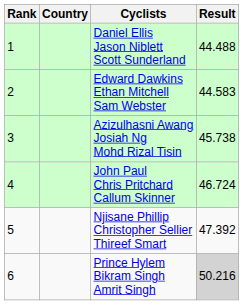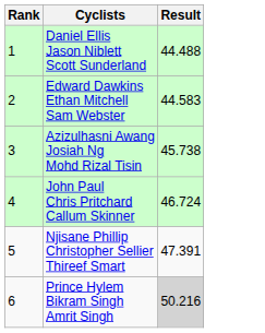 <table class="wikitable">
 <tr>
 <th>Rank</th>
-<th>Country</th>
 <th>Cyclists</th>
 <th>Result</th>
 </tr>
 <tr bgcolor=ccffcc>
 <td>1</td>
-<td></td>
 <td><a href='#'>Daniel Ellis</a><br><a href='#'>Jason Niblett</a><br><a href='#'>Scott Sunderland</a></td>
 <td>44.488</td>
 </tr>
 <tr bgcolor=ccffcc>
 <td>2</td>
-<td></td>
 <td><a href='#'>Edward Dawkins</a><br><a href='#'>Ethan Mitchell</a><br><a href='#'>Sam Webster</a></td>
 <td>44.583</td>
 </tr>
 <tr bgcolor=ccffcc>
 <td>3</td>
-<td></td>
 <td><a href='#'>Azizulhasni Awang</a><br><a href='#'>Josiah Ng</a><br><a href='#'>Mohd Rizal Tisin</a></td>
 <td>45.738</td>
 </tr>
 <tr bgcolor=ccffcc>
 <td>4</td>
-<td></td>
 <td><a href='#'>John Paul</a><br><a href='#'>Chris Pritchard</a><br><a href='#'>Callum Skinner</a></td>
 <td>46.724</td>
 </tr>
 <tr>
 <td>5</td>
-<td></td>
 <td><a href='#'>Njisane Phillip</a><br><a href='#'>Christopher Sellier</a><br><a href='#'>Thireef Smart</a></td>
-<td>47.392</td>
+<td>47.391</td>
 </tr>
 <tr>
 <td>6</td>
-<td></td>
 <td><a href='#'>Prince Hylem</a><br><a href='#'>Bikram Singh</a><br><a href='#'>Amrit Singh</a></td>
 <td style="background: lightgrey;">50.216</td>
 </tr>
 </table>
